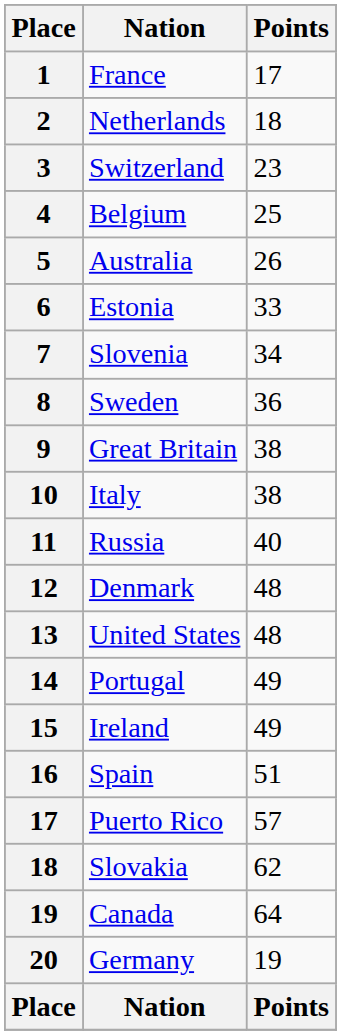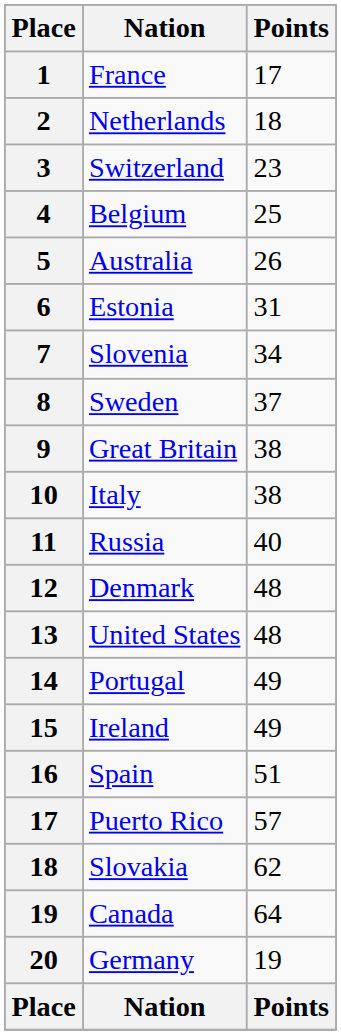 <table class="wikitable" style="font-size: 95%">
 <tr>
 <th>Place</th>
 <th>Nation</th>
 <th>Points</th>
 </tr>
 <tr>
 <th>1</th>
 <td> <a href='#'>France</a></td>
 <td>17</td>
 </tr>
 <tr>
 <th>2</th>
 <td> <a href='#'>Netherlands</a></td>
 <td>18</td>
 </tr>
 <tr>
 <th>3</th>
 <td> <a href='#'>Switzerland</a></td>
 <td>23</td>
 </tr>
 <tr>
 <th>4</th>
 <td> <a href='#'>Belgium</a></td>
 <td>25</td>
 </tr>
 <tr>
 <th>5</th>
 <td> <a href='#'>Australia</a></td>
 <td>26</td>
 </tr>
 <tr>
 <th>6</th>
 <td> <a href='#'>Estonia</a></td>
-<td>33</td>
+<td>31</td>
 </tr>
 <tr>
 <th>7</th>
 <td> <a href='#'>Slovenia</a></td>
 <td>34</td>
 </tr>
 <tr>
 <th>8</th>
 <td> <a href='#'>Sweden</a></td>
-<td>36</td>
+<td>37</td>
 </tr>
 <tr>
 <th>9</th>
 <td> <a href='#'>Great Britain</a></td>
 <td>38</td>
 </tr>
 <tr>
 <th>10</th>
 <td> <a href='#'>Italy</a></td>
 <td>38</td>
 </tr>
 <tr>
 <th>11</th>
 <td> <a href='#'>Russia</a></td>
 <td>40</td>
 </tr>
 <tr>
 <th>12</th>
 <td> <a href='#'>Denmark</a></td>
 <td>48</td>
 </tr>
 <tr>
 <th>13</th>
 <td> <a href='#'>United States</a></td>
 <td>48</td>
 </tr>
 <tr>
 <th>14</th>
 <td> <a href='#'>Portugal</a></td>
 <td>49</td>
 </tr>
 <tr>
 <th>15</th>
 <td> <a href='#'>Ireland</a></td>
 <td>49</td>
 </tr>
 <tr>
 <th>16</th>
 <td> <a href='#'>Spain</a></td>
 <td>51</td>
 </tr>
 <tr>
 <th>17</th>
 <td> <a href='#'>Puerto Rico</a></td>
 <td>57</td>
 </tr>
 <tr>
 <th>18</th>
 <td> <a href='#'>Slovakia</a></td>
 <td>62</td>
 </tr>
 <tr>
 <th>19</th>
 <td> <a href='#'>Canada</a></td>
 <td>64</td>
 </tr>
 <tr>
 <th>20</th>
 <td> <a href='#'>Germany</a></td>
 <td>19</td>
 </tr>
 <tr>
 <th>Place</th>
 <th>Nation</th>
 <th>Points</th>
 </tr>
 <tr>
 </tr>
 </table>
